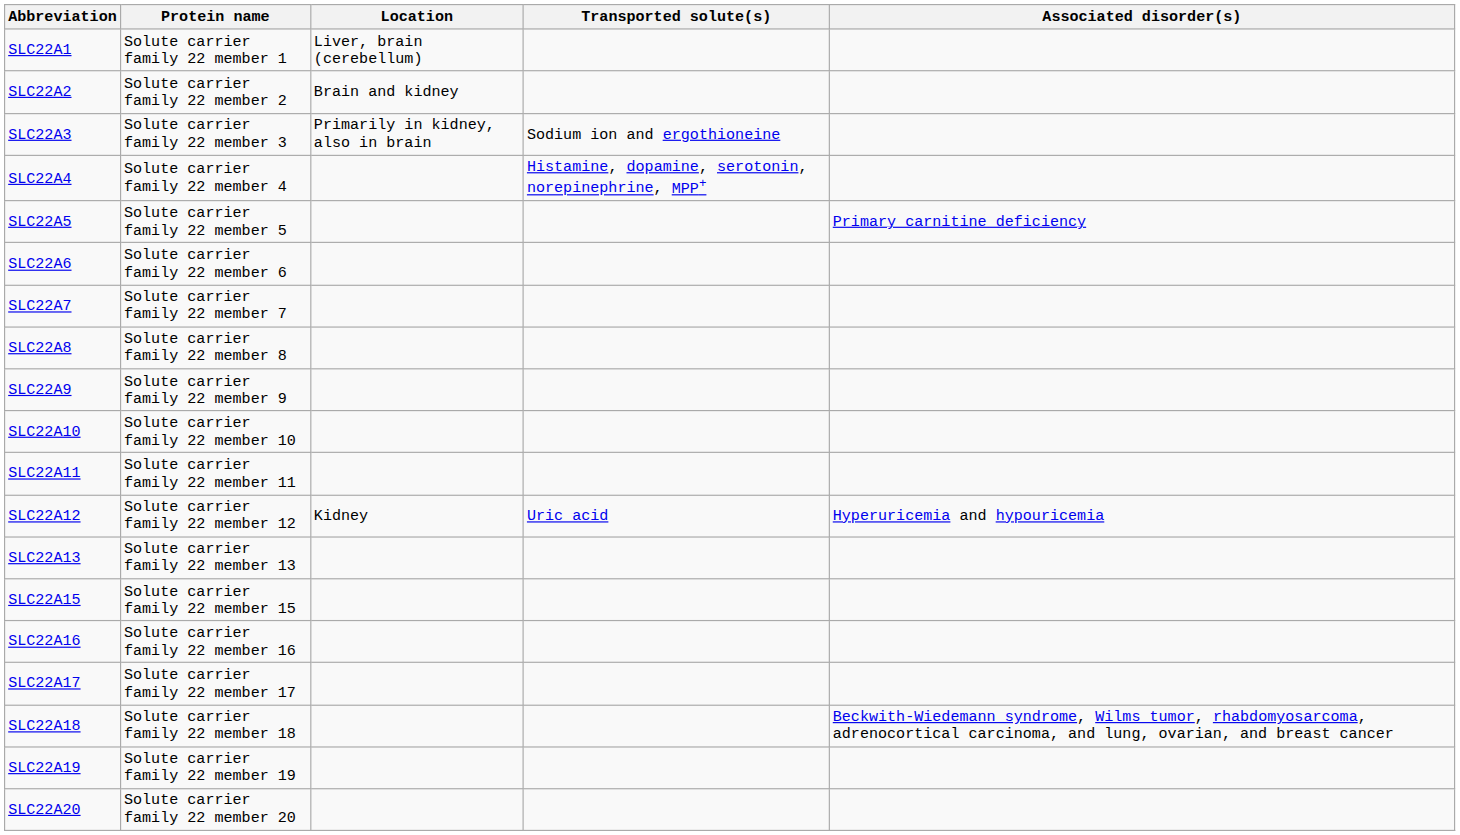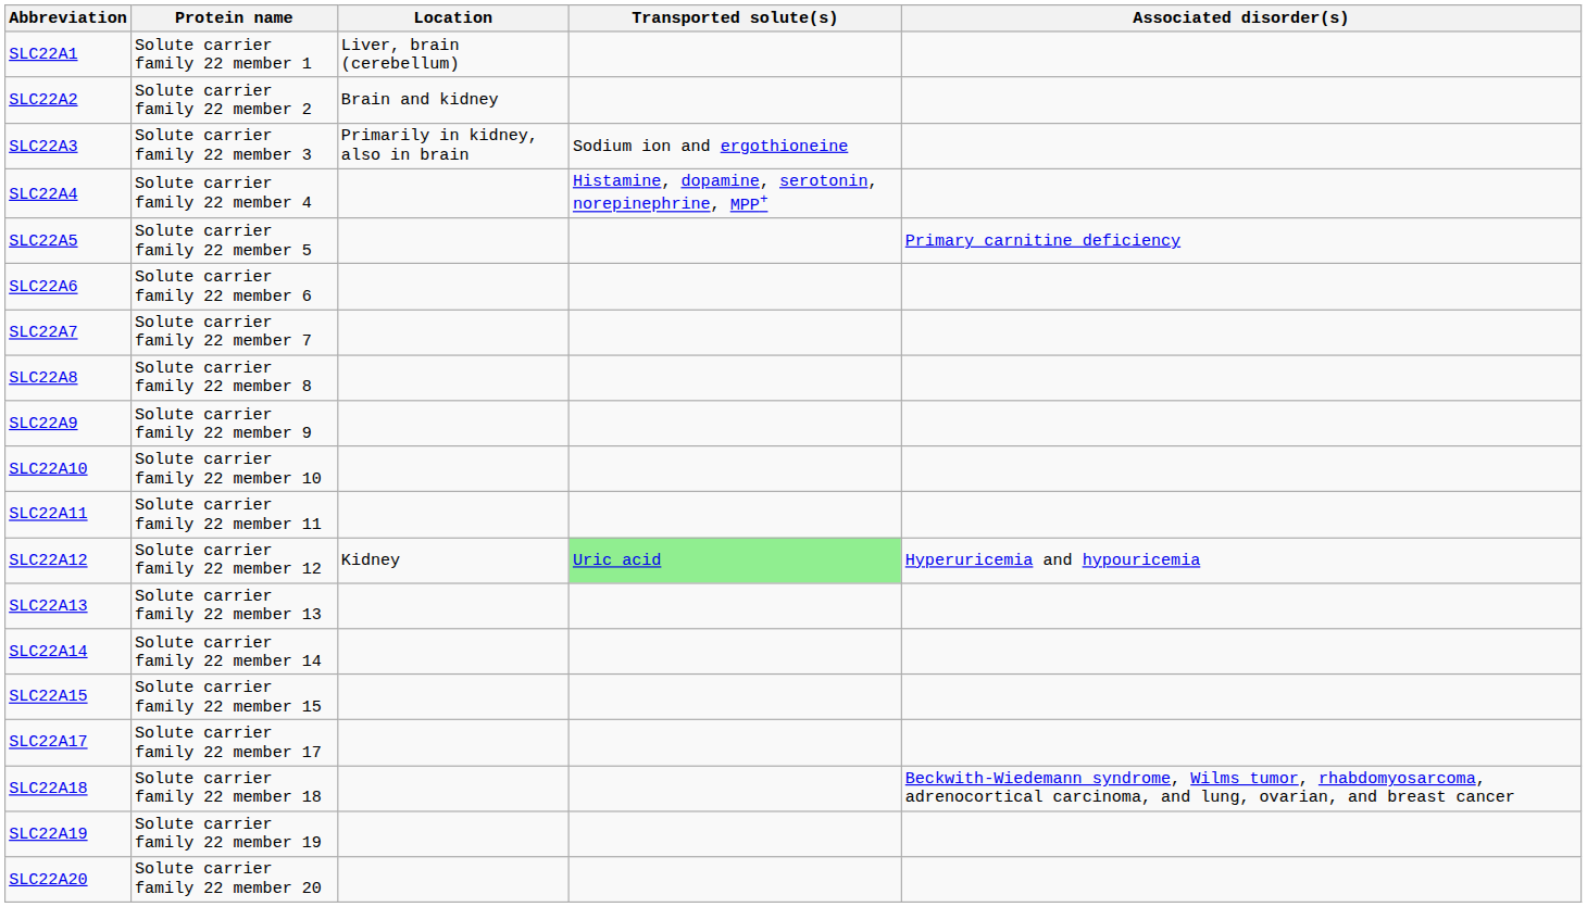 <table class="wikitable sortable" border="1">
 <tr>
 <th>Abbreviation</th>
 <th>Protein name</th>
 <th>Location</th>
 <th>Transported solute(s)</th>
 <th>Associated disorder(s)</th>
 </tr>
 <tr>
 <td><a href='#'>SLC22A1</a></td>
 <td>Solute carrier family 22 member 1</td>
 <td>Liver, brain (cerebellum)</td>
 <td></td>
 <td></td>
 </tr>
 <tr>
 <td><a href='#'>SLC22A2</a></td>
 <td>Solute carrier family 22 member 2</td>
 <td>Brain and kidney</td>
 <td></td>
 <td></td>
 </tr>
 <tr>
 <td><a href='#'>SLC22A3</a></td>
 <td>Solute carrier family 22 member 3</td>
 <td>Primarily in kidney, also in brain</td>
 <td>Sodium ion and <a href='#'>ergothioneine</a></td>
 <td></td>
 </tr>
 <tr>
 <td><a href='#'>SLC22A4</a></td>
 <td>Solute carrier family 22 member 4</td>
 <td></td>
 <td><a href='#'>Histamine</a>, <a href='#'>dopamine</a>, <a href='#'>serotonin</a>, <a href='#'>norepinephrine</a>, <a href='#'>MPP<sup>+</sup></a></td>
 <td></td>
 </tr>
 <tr>
 <td><a href='#'>SLC22A5</a></td>
 <td>Solute carrier family 22 member 5</td>
 <td></td>
 <td></td>
 <td><a href='#'>Primary carnitine deficiency</a></td>
 </tr>
 <tr>
 <td><a href='#'>SLC22A6</a></td>
 <td>Solute carrier family 22 member 6</td>
 <td></td>
 <td></td>
 <td></td>
 </tr>
 <tr>
 <td><a href='#'>SLC22A7</a></td>
 <td>Solute carrier family 22 member 7</td>
 <td></td>
 <td></td>
 <td></td>
 </tr>
 <tr>
 <td><a href='#'>SLC22A8</a></td>
 <td>Solute carrier family 22 member 8</td>
 <td></td>
 <td></td>
 <td></td>
 </tr>
 <tr>
 <td><a href='#'>SLC22A9</a></td>
 <td>Solute carrier family 22 member 9</td>
 <td></td>
 <td></td>
 <td></td>
 </tr>
 <tr>
 <td><a href='#'>SLC22A10</a></td>
 <td>Solute carrier family 22 member 10</td>
 <td></td>
 <td></td>
 <td></td>
 </tr>
 <tr>
 <td><a href='#'>SLC22A11</a></td>
 <td>Solute carrier family 22 member 11</td>
 <td></td>
 <td></td>
 <td></td>
 </tr>
 <tr>
 <td><a href='#'>SLC22A12</a></td>
 <td>Solute carrier family 22 member 12</td>
 <td>Kidney</td>
-<td><a href='#'>Uric acid</a></td>
+<td style="background: lightgreen;"><a href='#'>Uric acid</a></td>
 <td><a href='#'>Hyperuricemia</a> and <a href='#'>hypouricemia</a></td>
 </tr>
 <tr>
 <td><a href='#'>SLC22A13</a></td>
 <td>Solute carrier family 22 member 13</td>
 <td></td>
 <td></td>
 <td></td>
 </tr>
 <tr>
-<td><a href='#'>SLC22A15</a></td>
-<td>Solute carrier family 22 member 15</td>
+<td><a href='#'>SLC22A14</a></td>
+<td>Solute carrier family 22 member 14</td>
 <td></td>
 <td></td>
 <td></td>
 </tr>
 <tr>
-<td><a href='#'>SLC22A16</a></td>
-<td>Solute carrier family 22 member 16</td>
+<td><a href='#'>SLC22A15</a></td>
+<td>Solute carrier family 22 member 15</td>
 <td></td>
 <td></td>
 <td></td>
 </tr>
 <tr>
 <td><a href='#'>SLC22A17</a></td>
 <td>Solute carrier family 22 member 17</td>
 <td></td>
 <td></td>
 <td></td>
 </tr>
 <tr>
 <td><a href='#'>SLC22A18</a></td>
 <td>Solute carrier family 22 member 18</td>
 <td></td>
 <td></td>
 <td><a href='#'>Beckwith-Wiedemann syndrome</a>, <a href='#'>Wilms tumor</a>, <a href='#'>rhabdomyosarcoma</a>, adrenocortical carcinoma, and lung, ovarian, and breast cancer</td>
 </tr>
 <tr>
 <td><a href='#'>SLC22A19</a></td>
 <td>Solute carrier family 22 member 19</td>
 <td></td>
 <td></td>
 <td></td>
 </tr>
 <tr>
 <td><a href='#'>SLC22A20</a></td>
 <td>Solute carrier family 22 member 20</td>
 <td></td>
 <td></td>
 <td></td>
 </tr>
 <tr>
 </tr>
 </table>
